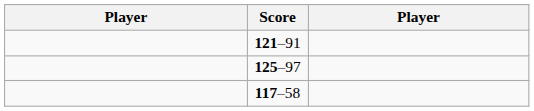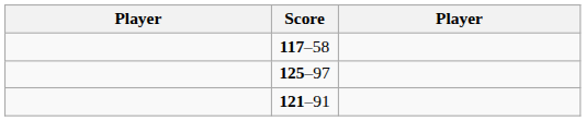 <table class="wikitable" style="font-size:90%">
 <tr>
 <th width=220>Player</th>
 <th width=50>Score</th>
 <th width=200>Player</th>
 </tr>
 <tr>
 <td><strong></strong></td>
-<td style="text-align:center;"><strong>121</strong>–91</td>
+<td style="text-align:center;"><strong>117</strong>–58</td>
 <td></td>
 </tr>
 <tr>
 <td><strong></strong></td>
 <td style="text-align:center;"><strong>125</strong>–97</td>
 <td></td>
 </tr>
 <tr>
 <td><strong></strong></td>
-<td style="text-align:center;"><strong>117</strong>–58</td>
+<td style="text-align:center;"><strong>121</strong>–91</td>
 <td></td>
 </tr>
 </table>
